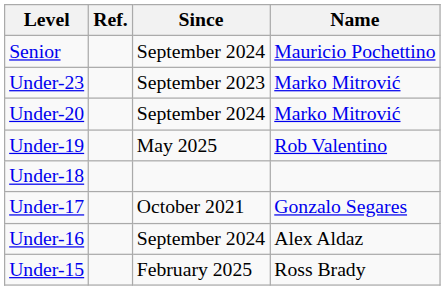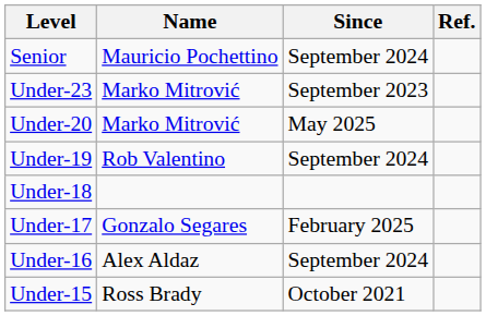 <table class="wikitable">
 <tr>
 <th>Level</th>
+<th>Name</th>
+<th>Since</th>
 <th>Ref.</th>
-<th>Since</th>
-<th>Name</th>
 </tr>
 <tr>
 <td><a href='#'>Senior</a></td>
+<td> <a href='#'>Mauricio Pochettino</a></td>
+<td>September 2024</td>
 <td></td>
-<td>September 2024</td>
-<td> <a href='#'>Mauricio Pochettino</a></td>
 </tr>
 <tr>
 <td><a href='#'>Under-23</a></td>
+<td> <a href='#'>Marko Mitrović</a></td>
+<td>September 2023</td>
 <td></td>
-<td>September 2023</td>
-<td> <a href='#'>Marko Mitrović</a></td>
 </tr>
 <tr>
 <td><a href='#'>Under-20</a></td>
+<td> <a href='#'>Marko Mitrović</a></td>
+<td>May 2025</td>
 <td></td>
-<td>September 2024</td>
-<td> <a href='#'>Marko Mitrović</a></td>
 </tr>
 <tr>
 <td><a href='#'>Under-19</a></td>
+<td> <a href='#'>Rob Valentino</a></td>
+<td>September 2024</td>
 <td></td>
-<td>May 2025</td>
-<td> <a href='#'>Rob Valentino</a></td>
 </tr>
 <tr>
 <td><a href='#'>Under-18</a></td>
 <td></td>
 <td></td>
 <td></td>
 </tr>
 <tr>
 <td><a href='#'>Under-17</a></td>
+<td> <a href='#'>Gonzalo Segares</a></td>
+<td>February 2025</td>
 <td></td>
-<td>October 2021</td>
-<td> <a href='#'>Gonzalo Segares</a></td>
 </tr>
 <tr>
 <td><a href='#'>Under-16</a></td>
+<td> Alex Aldaz</td>
+<td>September 2024</td>
 <td></td>
-<td>September 2024</td>
-<td> Alex Aldaz</td>
 </tr>
 <tr>
 <td><a href='#'>Under-15</a></td>
+<td> Ross Brady</td>
+<td>October 2021</td>
 <td></td>
-<td>February 2025</td>
-<td> Ross Brady</td>
 </tr>
 </table>
